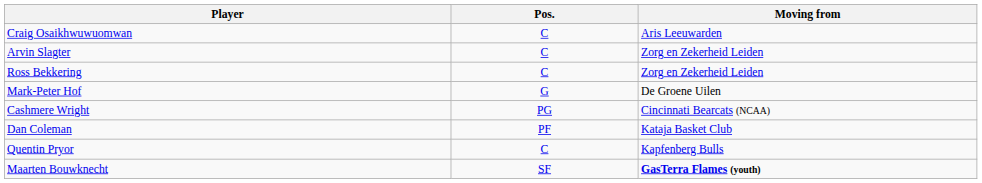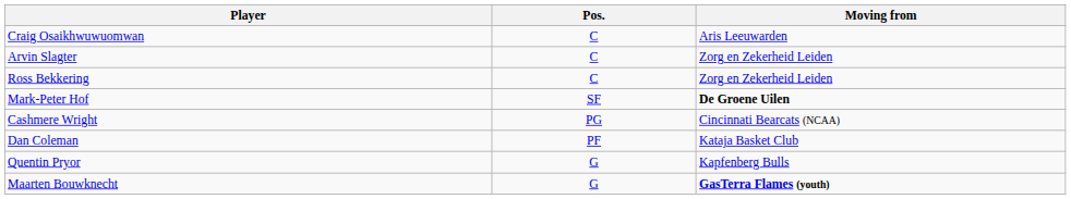 <table class="wikitable sortable" style=" text-align:left; font-size:95%;" width="100%">
 <tr>
 <th rowspan=1 width=200>Player</th>
 <th rowspan=1 width=80>Pos.</th>
 <th rowspan=1 width=150>Moving from</th>
 </tr>
 <tr>
 <td> <a href='#'>Craig Osaikhwuwuomwan</a></td>
 <td style="text-align:center;"><a href='#'>C</a></td>
 <td> <a href='#'>Aris Leeuwarden</a></td>
 </tr>
 <tr>
 <td> <a href='#'>Arvin Slagter</a></td>
 <td style="text-align:center;"><a href='#'>C</a></td>
 <td> <a href='#'>Zorg en Zekerheid Leiden</a></td>
 </tr>
 <tr>
 <td> <a href='#'>Ross Bekkering</a></td>
 <td style="text-align:center;"><a href='#'>C</a></td>
 <td> <a href='#'>Zorg en Zekerheid Leiden</a></td>
 </tr>
 <tr>
 <td> <a href='#'>Mark-Peter Hof</a></td>
-<td style="text-align:center;"><a href='#'>G</a></td>
-<td> De Groene Uilen</td>
+<td style="text-align:center;"><a href='#'>SF</a></td>
+<td><strong> De Groene Uilen</strong></td>
 </tr>
 <tr>
 <td> <a href='#'>Cashmere Wright</a></td>
 <td style="text-align:center;"><a href='#'>PG</a></td>
 <td> <a href='#'>Cincinnati Bearcats</a> <small>(NCAA)</small></td>
 </tr>
 <tr>
 <td> <a href='#'>Dan Coleman</a></td>
 <td style="text-align:center;"><a href='#'>PF</a></td>
 <td> <a href='#'>Kataja Basket Club</a></td>
 </tr>
 <tr>
 <td> <a href='#'>Quentin Pryor</a></td>
-<td style="text-align:center;"><a href='#'>C</a></td>
+<td style="text-align:center;"><a href='#'>G</a></td>
 <td> <a href='#'>Kapfenberg Bulls</a></td>
 </tr>
 <tr>
 <td> <a href='#'>Maarten Bouwknecht</a></td>
-<td style="text-align:center;"><a href='#'>SF</a></td>
+<td style="text-align:center;"><a href='#'>G</a></td>
 <td><strong> <a href='#'>GasTerra Flames</a> <small>(youth)</small></strong></td>
 </tr>
 </table>
